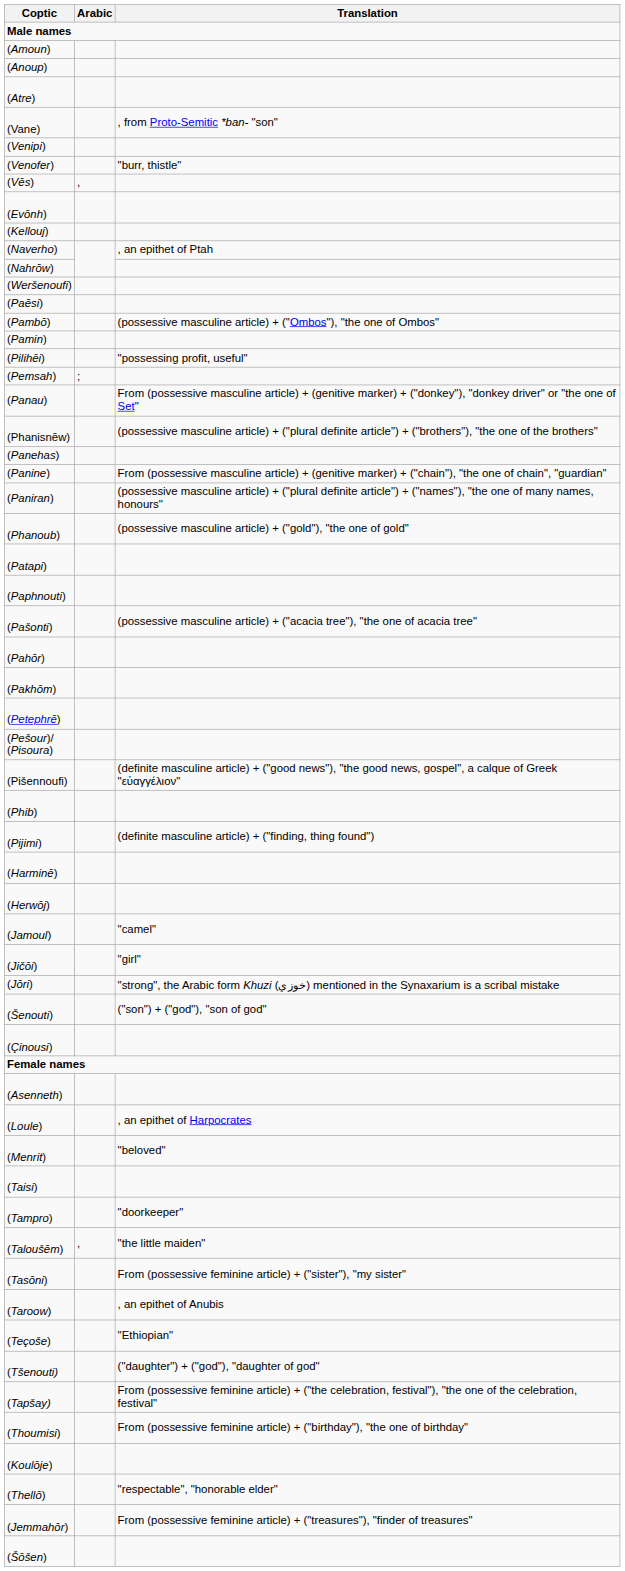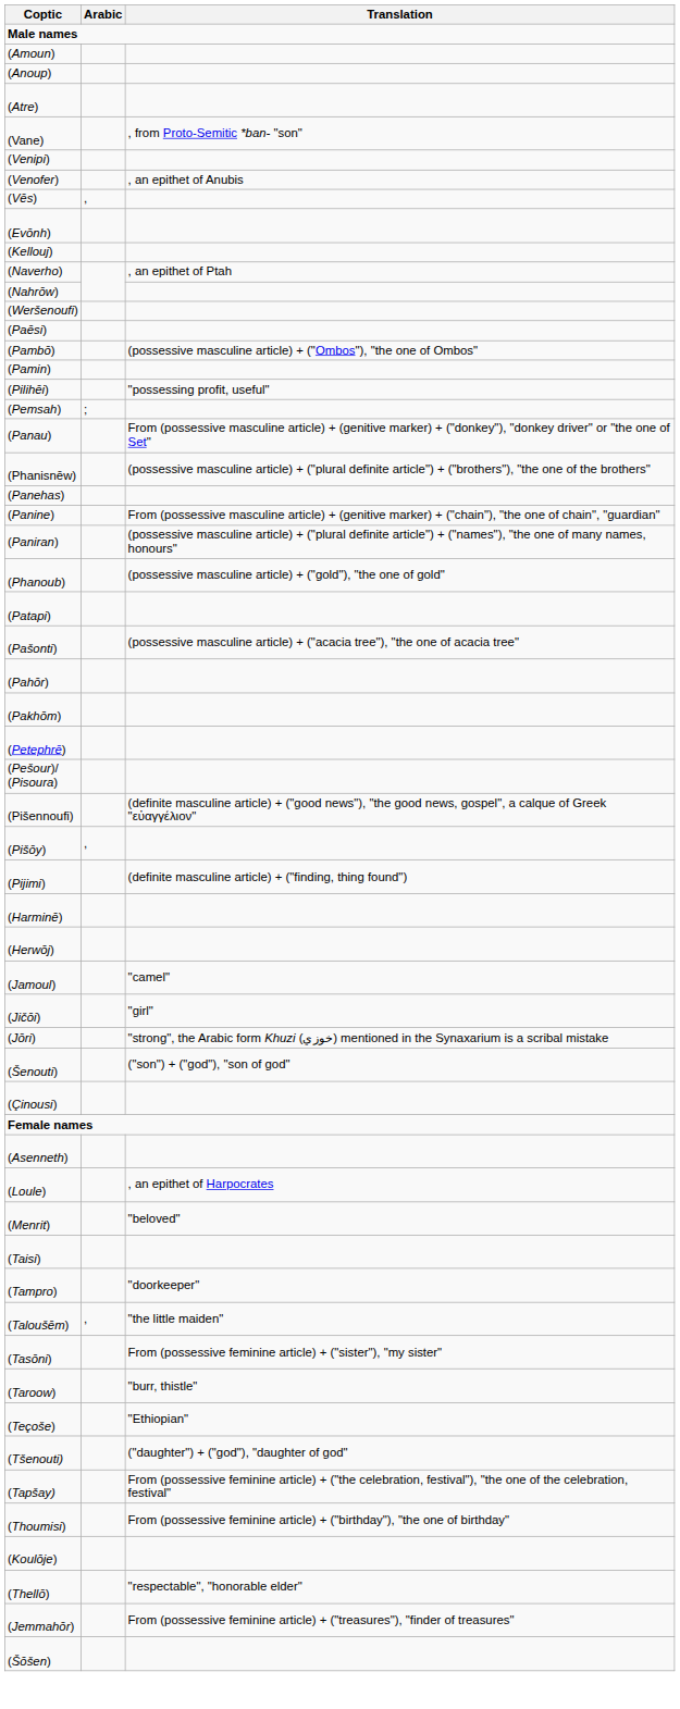 <table class="wikitable">
 <tr>
 <th>Coptic</th>
 <th>Arabic</th>
 <th>Translation</th>
 </tr>
 <tr>
 <td colspan="3"><strong>Male names</strong></td>
 </tr>
 <tr>
 <td> (<em>Amoun</em>)</td>
 <td></td>
 <td></td>
 </tr>
 <tr>
 <td> (<em>Anoup</em>)</td>
 <td></td>
 <td></td>
 </tr>
 <tr>
 <td><br>(<em>Atre</em>)</td>
 <td></td>
 <td></td>
 </tr>
 <tr>
 <td><br>(Vane)</td>
 <td></td>
 <td>, from <a href='#'>Proto-Semitic</a> <em>*ban-</em> "son"</td>
 </tr>
 <tr>
 <td> (<em>Venipi</em>)</td>
 <td></td>
 <td></td>
 </tr>
 <tr>
 <td> (<em>Venofer</em>)</td>
 <td></td>
-<td>"burr, thistle"</td>
+<td>, an epithet of Anubis</td>
 </tr>
 <tr>
 <td> (<em>Vēs</em>)</td>
 <td>,<br></td>
 <td></td>
 </tr>
 <tr>
 <td><br>(<em>Evōnh</em>)</td>
 <td></td>
 <td></td>
 </tr>
 <tr>
 <td> (<em>Kellouj</em>)</td>
 <td></td>
 <td></td>
 </tr>
 <tr>
 <td> (<em>Naverho</em>)</td>
 <td rowspan="2"></td>
 <td>, an epithet of Ptah</td>
 </tr>
 <tr>
 <td> (<em>Nahrōw</em>)</td>
 <td></td>
 </tr>
 <tr>
 <td> (<em>Weršenoufi</em>)</td>
 <td></td>
 <td></td>
 </tr>
 <tr>
 <td> (<em>Paēsi</em>)</td>
 <td></td>
 <td></td>
 </tr>
 <tr>
 <td> (<em>Pambō</em>)</td>
 <td></td>
 <td> (possessive masculine article) +  ("<a href='#'>Ombos</a>"), "the one of Ombos"</td>
 </tr>
 <tr>
 <td> (<em>Pamin</em>)</td>
 <td></td>
 <td></td>
 </tr>
 <tr>
 <td> (<em>Pilihēi</em>)</td>
 <td></td>
 <td>"possessing profit, useful"</td>
 </tr>
 <tr>
 <td>(<em>Pemsah</em>)</td>
 <td>;<br></td>
 <td></td>
 </tr>
 <tr>
 <td> (<em>Panau</em>)</td>
 <td></td>
 <td>From  (possessive masculine article) +  (genitive marker) +  ("donkey"), "donkey driver" or "the one of <a href='#'>Set</a>"</td>
 </tr>
 <tr>
 <td><br>(Phanisnēw)</td>
 <td></td>
 <td> (possessive masculine article) +  ("plural definite article") +  ("brothers"), "the one of the brothers"</td>
 </tr>
 <tr>
 <td> (<em>Panehas</em>)</td>
 <td></td>
 <td></td>
 </tr>
 <tr>
 <td> (<em>Panine</em>)</td>
 <td></td>
 <td>From  (possessive masculine article) +  (genitive marker) +  ("chain"), "the one of chain", "guardian"</td>
 </tr>
 <tr>
 <td> (<em>Paniran</em>)</td>
 <td></td>
 <td> (possessive masculine article) +  ("plural definite article") +  ("names"), "the one of many names, honours"</td>
 </tr>
 <tr>
 <td><br>(<em>Phanoub</em>)</td>
 <td></td>
 <td> (possessive masculine article) +  ("gold"), "the one of gold"</td>
 </tr>
 <tr>
 <td><br>(<em>Patapi</em>)</td>
 <td></td>
 <td></td>
 </tr>
 <tr>
-<td><br>(<em>Paphnouti</em>)</td>
-<td></td>
-<td></td>
-</tr>
-<tr>
 <td><br>(<em>Pašonti</em>)</td>
 <td></td>
 <td> (possessive masculine article) +  ("acacia tree"), "the one of acacia tree"</td>
 </tr>
 <tr>
 <td><br>(<em>Pahōr</em>)</td>
 <td></td>
 <td></td>
 </tr>
 <tr>
 <td><br>(<em>Pakhōm</em>)</td>
 <td></td>
 <td></td>
 </tr>
 <tr>
 <td><br>(<em><a href='#'>Petephrē</a></em>)</td>
 <td></td>
 <td></td>
 </tr>
 <tr>
 <td> (<em>Pešour</em>)/<br> (<em>Pisoura</em>)</td>
 <td></td>
 <td></td>
 </tr>
 <tr>
 <td><br>(Pišennoufi)</td>
 <td></td>
 <td> (definite masculine article) +  ("good news"), "the good news, gospel", a calque of Greek "εὐαγγέλιον"</td>
 </tr>
 <tr>
-<td><br>(<em>Phib</em>)</td>
-<td></td>
+<td><br>(<em>Pišōy</em>)</td>
+<td>,<br></td>
 <td></td>
 </tr>
 <tr>
 <td><br>(<em>Pijimi</em>)</td>
 <td></td>
 <td> (definite masculine article) +  ("finding, thing found")</td>
 </tr>
 <tr>
 <td><br>(<em>Harminē</em>)</td>
 <td></td>
 <td></td>
 </tr>
 <tr>
 <td><br>(<em>Herwōj</em>)</td>
 <td></td>
 <td></td>
 </tr>
 <tr>
 <td><br>(<em>Jamoul</em>)</td>
 <td></td>
 <td>"camel"</td>
 </tr>
 <tr>
 <td><br>(<em>Jičōi</em>)</td>
 <td></td>
 <td>"girl"</td>
 </tr>
 <tr>
 <td> (<em>Jōri</em>)</td>
 <td></td>
 <td>"strong", the Arabic form <em>Khuzi</em> (خوزي) mentioned in the Synaxarium is a scribal mistake</td>
 </tr>
 <tr>
 <td><br>(<em>Šenouti</em>)</td>
 <td></td>
 <td> ("son") +  ("god"), "son of god"</td>
 </tr>
 <tr>
 <td><br>(<em>Çinousi</em>)</td>
 <td></td>
 <td></td>
 </tr>
 <tr>
 <td colspan="3"><strong>Female names</strong></td>
 </tr>
 <tr>
 <td><br>(<em>Asenneth</em>)</td>
 <td></td>
 <td></td>
 </tr>
 <tr>
 <td><br>(<em>Loule</em>)</td>
 <td></td>
 <td>, an epithet of <a href='#'>Harpocrates</a></td>
 </tr>
 <tr>
 <td><br>(<em>Menrit</em>)</td>
 <td></td>
 <td>"beloved"</td>
 </tr>
 <tr>
 <td><br>(<em>Taisi</em>)</td>
 <td></td>
 <td></td>
 </tr>
 <tr>
 <td><br>(<em>Tampro</em>)</td>
 <td></td>
 <td>"doorkeeper"</td>
 </tr>
 <tr>
 <td><br>(<em>Taloušēm</em>)</td>
 <td>,<br></td>
 <td>"the little maiden"</td>
 </tr>
 <tr>
 <td><br>(<em>Tasōni</em>)</td>
 <td></td>
 <td>From  (possessive feminine article) +  ("sister"), "my sister"</td>
 </tr>
 <tr>
 <td><br>(<em>Taroow</em>)</td>
 <td></td>
-<td>, an epithet of Anubis</td>
+<td>"burr, thistle"</td>
 </tr>
 <tr>
 <td><br>(<em>Teçoše</em>)</td>
 <td></td>
 <td>"Ethiopian"</td>
 </tr>
 <tr>
 <td><br>(<em>Tšenouti)</em></td>
 <td></td>
 <td> ("daughter") +  ("god"), "daughter of god"</td>
 </tr>
 <tr>
 <td><br>(<em>Tapšay)</em></td>
 <td></td>
 <td>From  (possessive feminine article) +  ("the celebration, festival"), "the one of the celebration, festival"</td>
 </tr>
 <tr>
 <td><br>(<em>Thoumisi</em>)</td>
 <td></td>
 <td>From  (possessive feminine article) +  ("birthday"), "the one of birthday"</td>
 </tr>
 <tr>
 <td><br>(<em>Koulōje</em>)</td>
 <td></td>
 <td></td>
 </tr>
 <tr>
 <td><br>(<em>Thellō</em>)</td>
 <td></td>
 <td>"respectable", "honorable elder"</td>
 </tr>
 <tr>
 <td><br>(<em>Jemmahōr</em>)</td>
 <td></td>
 <td>From  (possessive feminine article) +  ("treasures"), "finder of treasures"</td>
 </tr>
 <tr>
 <td><br>(<em>Šōšen</em>)</td>
 <td></td>
 <td></td>
 </tr>
 </table>
